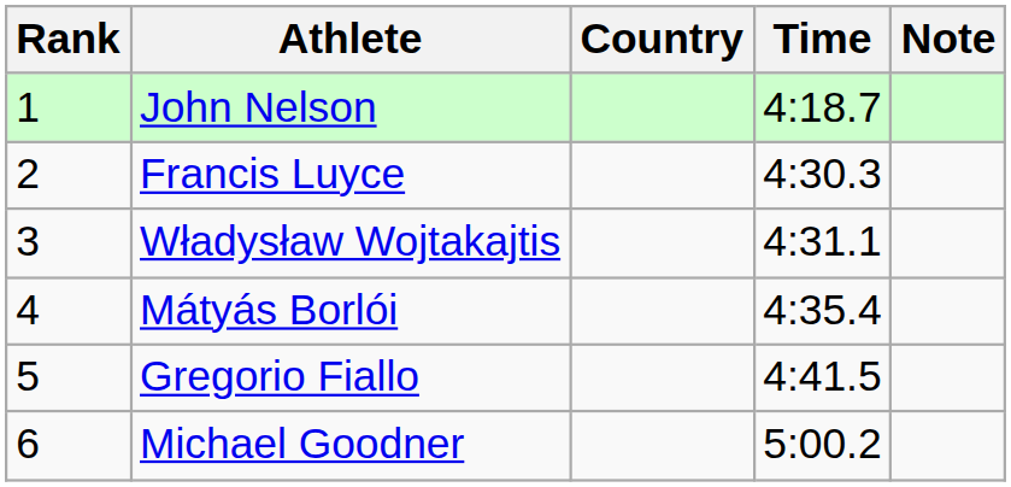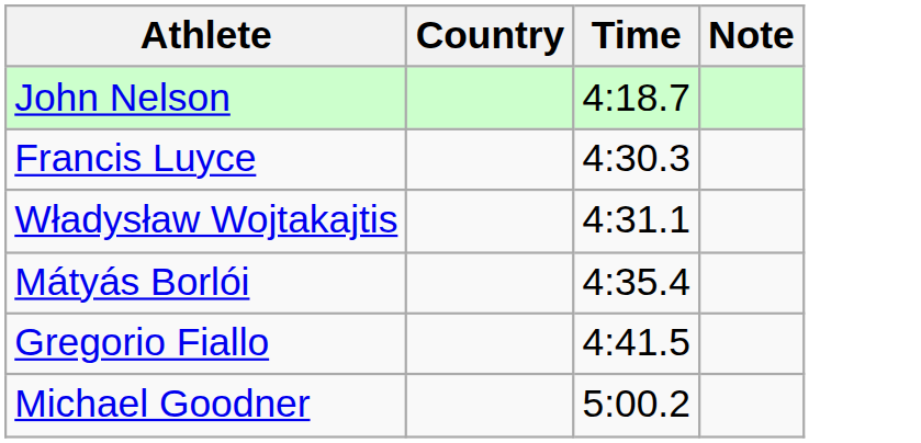 <table class="wikitable sortable">
 <tr>
-<th>Rank</th>
 <th>Athlete</th>
 <th>Country</th>
 <th>Time</th>
 <th>Note</th>
 </tr>
 <tr bgcolor=#CCFFCC>
-<td>1</td>
 <td><a href='#'>John Nelson</a></td>
 <td></td>
 <td>4:18.7</td>
 <td></td>
 </tr>
 <tr>
-<td>2</td>
 <td><a href='#'>Francis Luyce</a></td>
 <td></td>
 <td>4:30.3</td>
 <td></td>
 </tr>
 <tr>
-<td>3</td>
 <td><a href='#'>Władysław Wojtakajtis</a></td>
 <td></td>
 <td>4:31.1</td>
 <td></td>
 </tr>
 <tr>
-<td>4</td>
 <td><a href='#'>Mátyás Borlói</a></td>
 <td></td>
 <td>4:35.4</td>
 <td></td>
 </tr>
 <tr>
-<td>5</td>
 <td><a href='#'>Gregorio Fiallo</a></td>
 <td></td>
 <td>4:41.5</td>
 <td></td>
 </tr>
 <tr>
-<td>6</td>
 <td><a href='#'>Michael Goodner</a></td>
 <td></td>
 <td>5:00.2</td>
 <td></td>
 </tr>
 </table>
